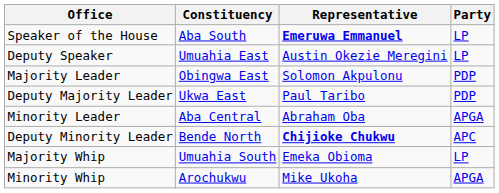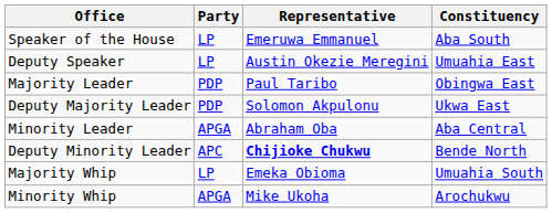 <table class=wikitable>
 <tr>
 <th>Office</th>
+<th>Party</th>
+<th>Representative</th>
 <th>Constituency</th>
-<th>Representative</th>
-<th>Party</th>
 </tr>
 <tr>
 <td>Speaker of the House</td>
+<td><a href='#'>LP</a></td>
+<td><a href='#'>Emeruwa Emmanuel </a></td>
 <td><a href='#'>Aba South</a></td>
-<td><strong><a href='#'>Emeruwa Emmanuel </a></strong></td>
-<td><a href='#'>LP</a></td>
 </tr>
 <tr>
 <td>Deputy Speaker</td>
+<td><a href='#'>LP</a></td>
+<td><a href='#'>Austin Okezie Meregini</a></td>
 <td><a href='#'>Umuahia East</a></td>
-<td><a href='#'>Austin Okezie Meregini</a></td>
-<td><a href='#'>LP</a></td>
 </tr>
 <tr>
 <td>Majority Leader</td>
+<td><a href='#'>PDP</a></td>
+<td><a href='#'>Paul Taribo</a></td>
 <td><a href='#'>Obingwa East</a></td>
-<td><a href='#'>Solomon Akpulonu</a></td>
-<td><a href='#'>PDP</a></td>
 </tr>
 <tr>
 <td>Deputy Majority Leader</td>
+<td><a href='#'>PDP</a></td>
+<td><a href='#'>Solomon Akpulonu</a></td>
 <td><a href='#'>Ukwa East</a></td>
-<td><a href='#'>Paul Taribo</a></td>
-<td><a href='#'>PDP</a></td>
 </tr>
 <tr>
 <td>Minority Leader</td>
+<td><a href='#'>APGA</a></td>
+<td><a href='#'>Abraham Oba</a></td>
 <td><a href='#'>Aba Central</a></td>
-<td><a href='#'>Abraham Oba</a></td>
-<td><a href='#'>APGA</a></td>
 </tr>
 <tr>
 <td>Deputy Minority Leader</td>
+<td><a href='#'>APC</a></td>
+<td><strong><a href='#'>Chijioke Chukwu</a></strong></td>
 <td><a href='#'>Bende North</a></td>
-<td><strong><a href='#'>Chijioke Chukwu</a></strong></td>
-<td><a href='#'>APC</a></td>
 </tr>
 <tr>
 <td>Majority Whip</td>
+<td><a href='#'>LP</a></td>
+<td><a href='#'>Emeka Obioma</a></td>
 <td><a href='#'>Umuahia South</a></td>
-<td><a href='#'>Emeka Obioma</a></td>
-<td><a href='#'>LP</a></td>
 </tr>
 <tr>
 <td>Minority Whip</td>
+<td><a href='#'>APGA</a></td>
+<td><a href='#'>Mike Ukoha</a></td>
 <td><a href='#'>Arochukwu</a></td>
-<td><a href='#'>Mike Ukoha</a></td>
-<td><a href='#'>APGA</a></td>
 </tr>
 </table>
